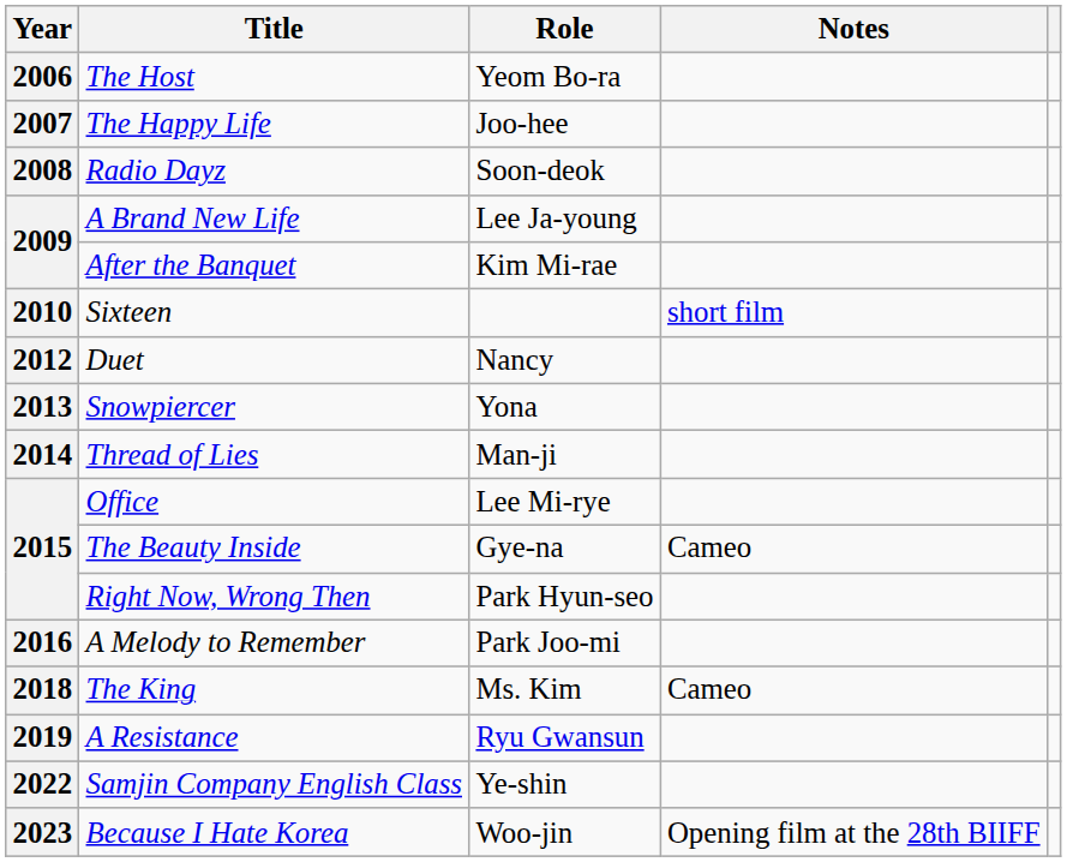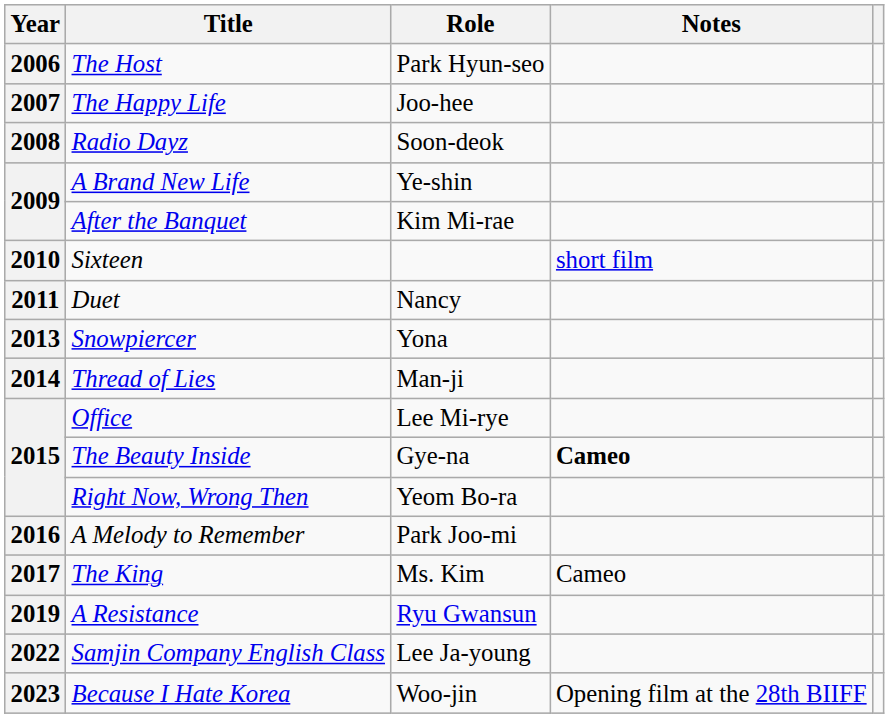 <table class="wikitable plainrowheaders sortable">
 <tr>
 <th scope="col">Year</th>
 <th scope="col">Title</th>
 <th scope="col">Role</th>
 <th scope="col">Notes</th>
 <th scope="col" class="unsortable"></th>
 </tr>
 <tr>
 <th scope="row">2006</th>
 <td><em><a href='#'>The Host</a></em></td>
-<td>Yeom Bo-ra</td>
+<td>Park Hyun-seo</td>
 <td></td>
 <td style="text-align:center"></td>
 </tr>
 <tr>
 <th scope="row">2007</th>
 <td><em><a href='#'>The Happy Life</a></em></td>
 <td>Joo-hee</td>
 <td></td>
 <td style="text-align:center"></td>
 </tr>
 <tr>
 <th scope="row">2008</th>
 <td><em><a href='#'>Radio Dayz</a></em></td>
 <td>Soon-deok</td>
 <td></td>
 <td style="text-align:center"></td>
 </tr>
 <tr>
 <th scope="row"  rowspan="2">2009</th>
 <td><em><a href='#'>A Brand New Life</a></em></td>
-<td>Lee Ja-young</td>
+<td>Ye-shin</td>
 <td></td>
 <td style="text-align:center"></td>
 </tr>
 <tr>
 <td><em><a href='#'>After the Banquet</a></em></td>
 <td>Kim Mi-rae</td>
 <td></td>
 <td style="text-align:center"></td>
 </tr>
 <tr>
 <th scope="row">2010</th>
 <td><em>Sixteen</em></td>
 <td></td>
 <td><a href='#'>short film</a></td>
 <td style="text-align:center"></td>
 </tr>
 <tr>
-<th scope="row">2012</th>
+<th scope="row">2011</th>
 <td><em>Duet</em></td>
 <td>Nancy</td>
 <td></td>
 <td style="text-align:center"></td>
 </tr>
 <tr>
 <th scope="row">2013</th>
 <td><em><a href='#'>Snowpiercer</a></em></td>
 <td>Yona</td>
 <td></td>
 <td style="text-align:center"></td>
 </tr>
 <tr>
 <th scope="row">2014</th>
 <td><em><a href='#'>Thread of Lies</a></em></td>
 <td>Man-ji</td>
 <td></td>
 <td style="text-align:center"></td>
 </tr>
 <tr>
 <th scope="row"  rowspan="3">2015</th>
 <td><em><a href='#'>Office</a></em></td>
 <td>Lee Mi-rye</td>
 <td></td>
 <td style="text-align:center"></td>
 </tr>
 <tr>
 <td><em><a href='#'>The Beauty Inside</a></em></td>
 <td>Gye-na</td>
-<td>Cameo</td>
+<td><strong>Cameo</strong></td>
 <td style="text-align:center"></td>
 </tr>
 <tr>
 <td><em><a href='#'>Right Now, Wrong Then</a></em></td>
-<td>Park Hyun-seo</td>
+<td>Yeom Bo-ra</td>
 <td></td>
 <td style="text-align:center"></td>
 </tr>
 <tr>
 <th scope="row">2016</th>
 <td><em>A Melody to Remember</em></td>
 <td>Park Joo-mi</td>
 <td></td>
 <td style="text-align:center"></td>
 </tr>
 <tr>
-<th scope="row">2018</th>
+<th scope="row">2017</th>
 <td><em><a href='#'>The King</a></em></td>
 <td>Ms. Kim</td>
 <td>Cameo</td>
 <td style="text-align:center"></td>
 </tr>
 <tr>
 <th scope="row">2019</th>
 <td><em><a href='#'>A Resistance</a></em></td>
 <td><a href='#'>Ryu Gwansun</a></td>
 <td></td>
 <td style="text-align:center"></td>
 </tr>
 <tr>
 <th scope="row">2022</th>
 <td><em><a href='#'>Samjin Company English Class</a></em></td>
-<td>Ye-shin</td>
+<td>Lee Ja-young</td>
 <td></td>
 <td style="text-align:center"></td>
 </tr>
 <tr>
 <th scope="row">2023</th>
 <td><em><a href='#'>Because I Hate Korea</a></em></td>
 <td>Woo-jin</td>
 <td>Opening film at the <a href='#'>28th BIIFF</a></td>
 <td style="text-align:center"></td>
 </tr>
 </table>
